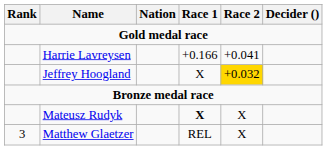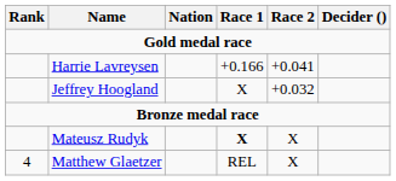 <table class="wikitable" style="text-align:center">
 <tr>
 <th>Rank</th>
 <th>Name</th>
 <th>Nation</th>
 <th>Race 1</th>
 <th>Race 2</th>
 <th>Decider ()</th>
 </tr>
 <tr>
 <td colspan=6><strong>Gold medal race</strong></td>
 </tr>
 <tr>
 <td></td>
 <td align=left><a href='#'>Harrie Lavreysen</a></td>
 <td align=left></td>
 <td>+0.166</td>
 <td>+0.041</td>
 <td></td>
 </tr>
 <tr>
 <td></td>
 <td align=left><a href='#'>Jeffrey Hoogland</a></td>
 <td align=left></td>
 <td>X</td>
-<td style="background: gold;">+0.032</td>
+<td>+0.032</td>
 <td></td>
 </tr>
 <tr>
 <td colspan=6><strong>Bronze medal race</strong></td>
 </tr>
 <tr>
 <td></td>
 <td align=left><a href='#'>Mateusz Rudyk</a></td>
 <td align=left></td>
 <td><strong>X</strong></td>
 <td>X</td>
 <td></td>
 </tr>
 <tr>
-<td>3</td>
+<td>4</td>
 <td align=left><a href='#'>Matthew Glaetzer</a></td>
 <td align=left></td>
 <td>REL</td>
 <td>X</td>
 <td></td>
 </tr>
 </table>
